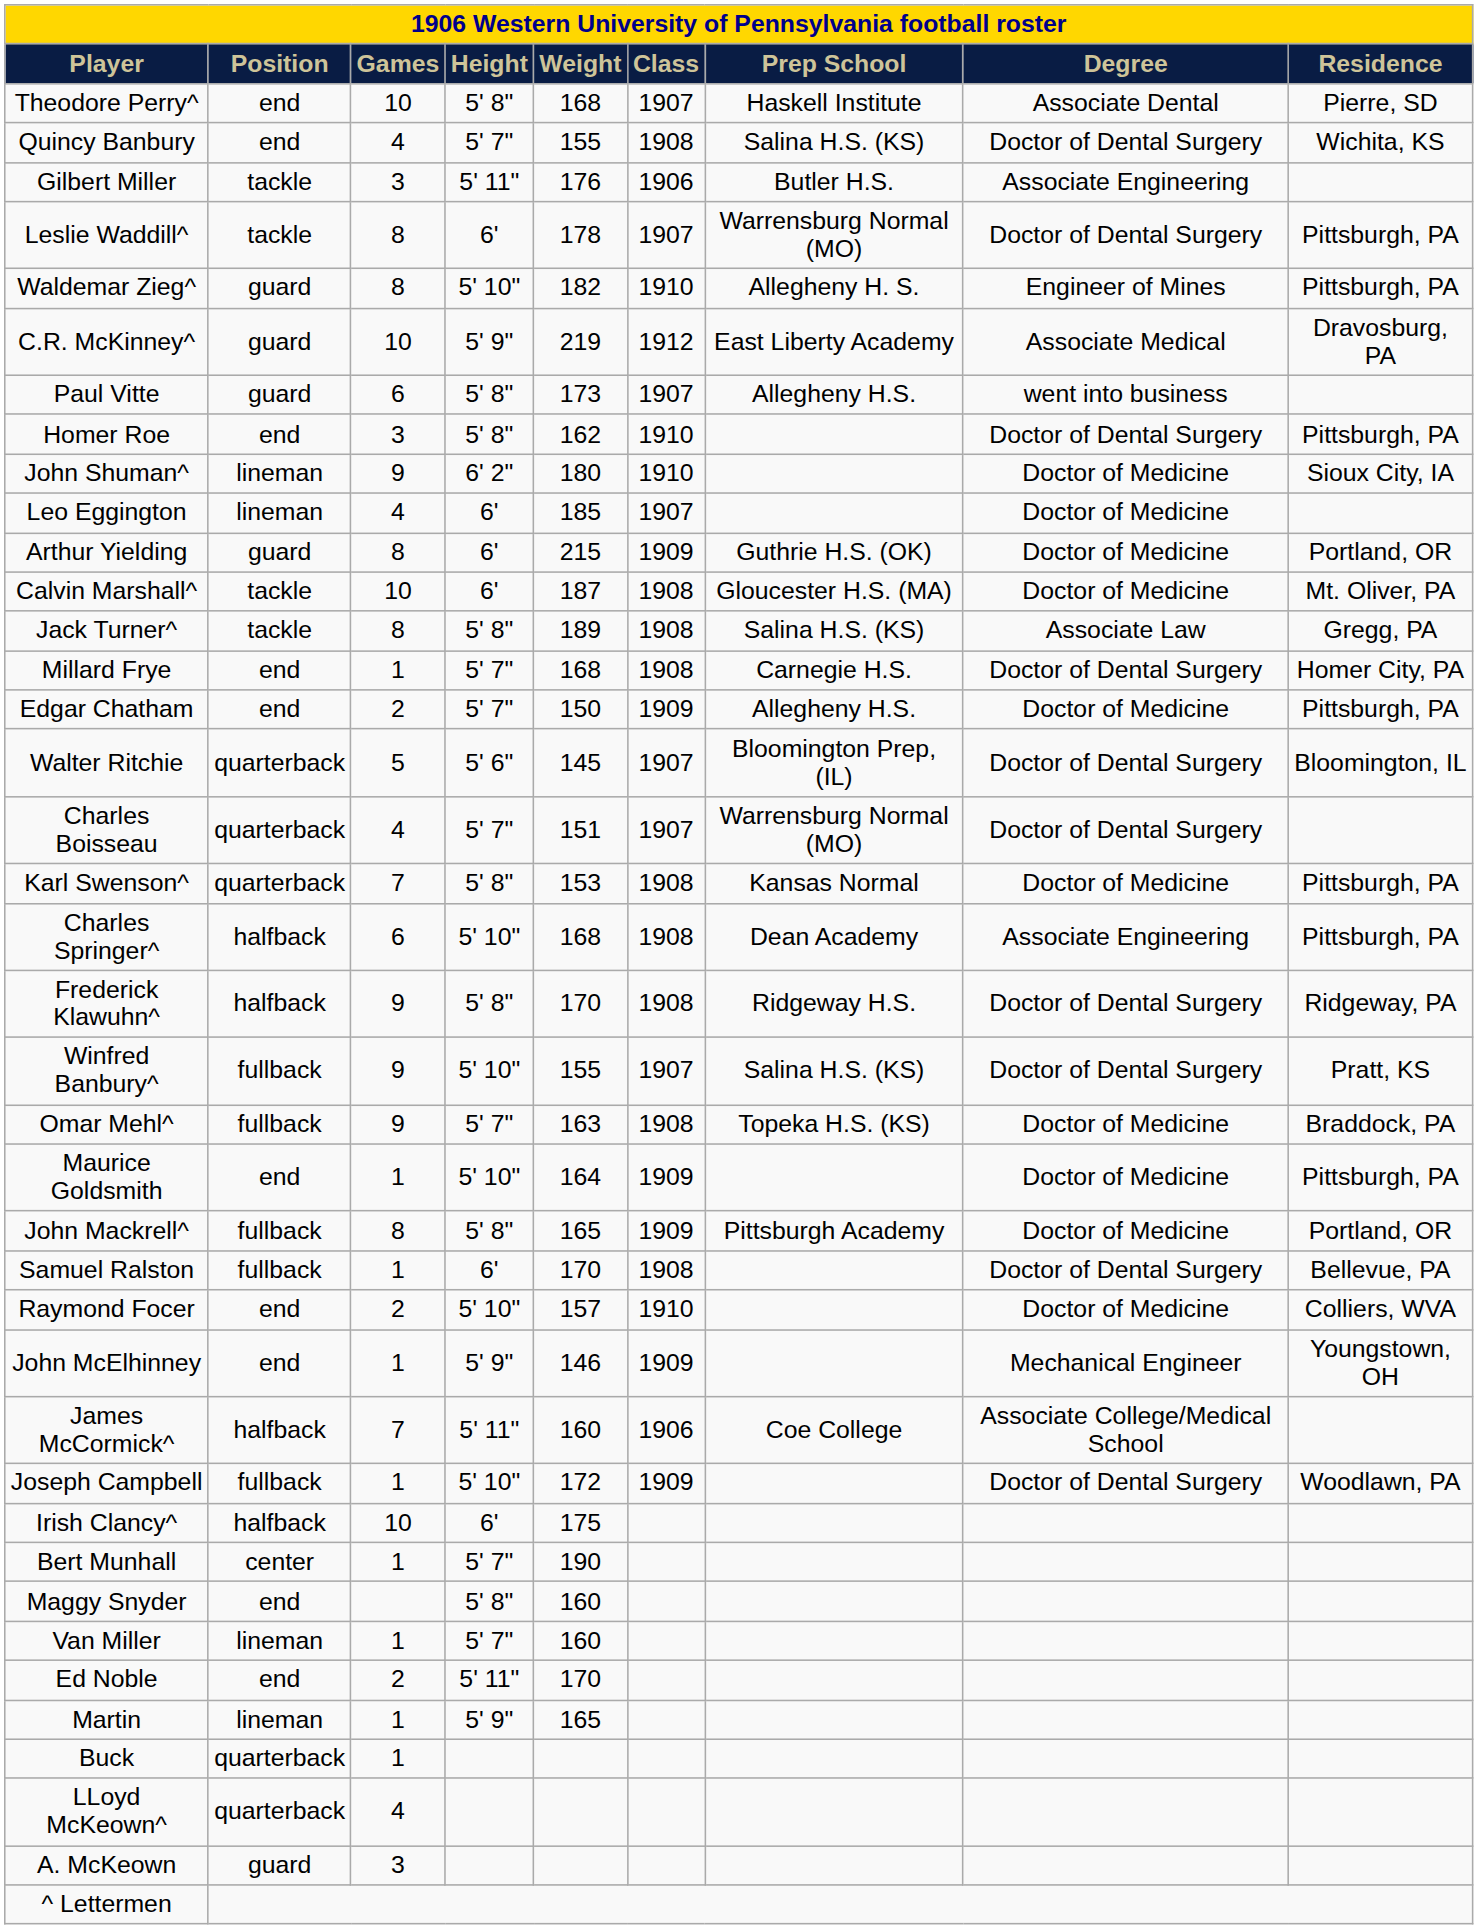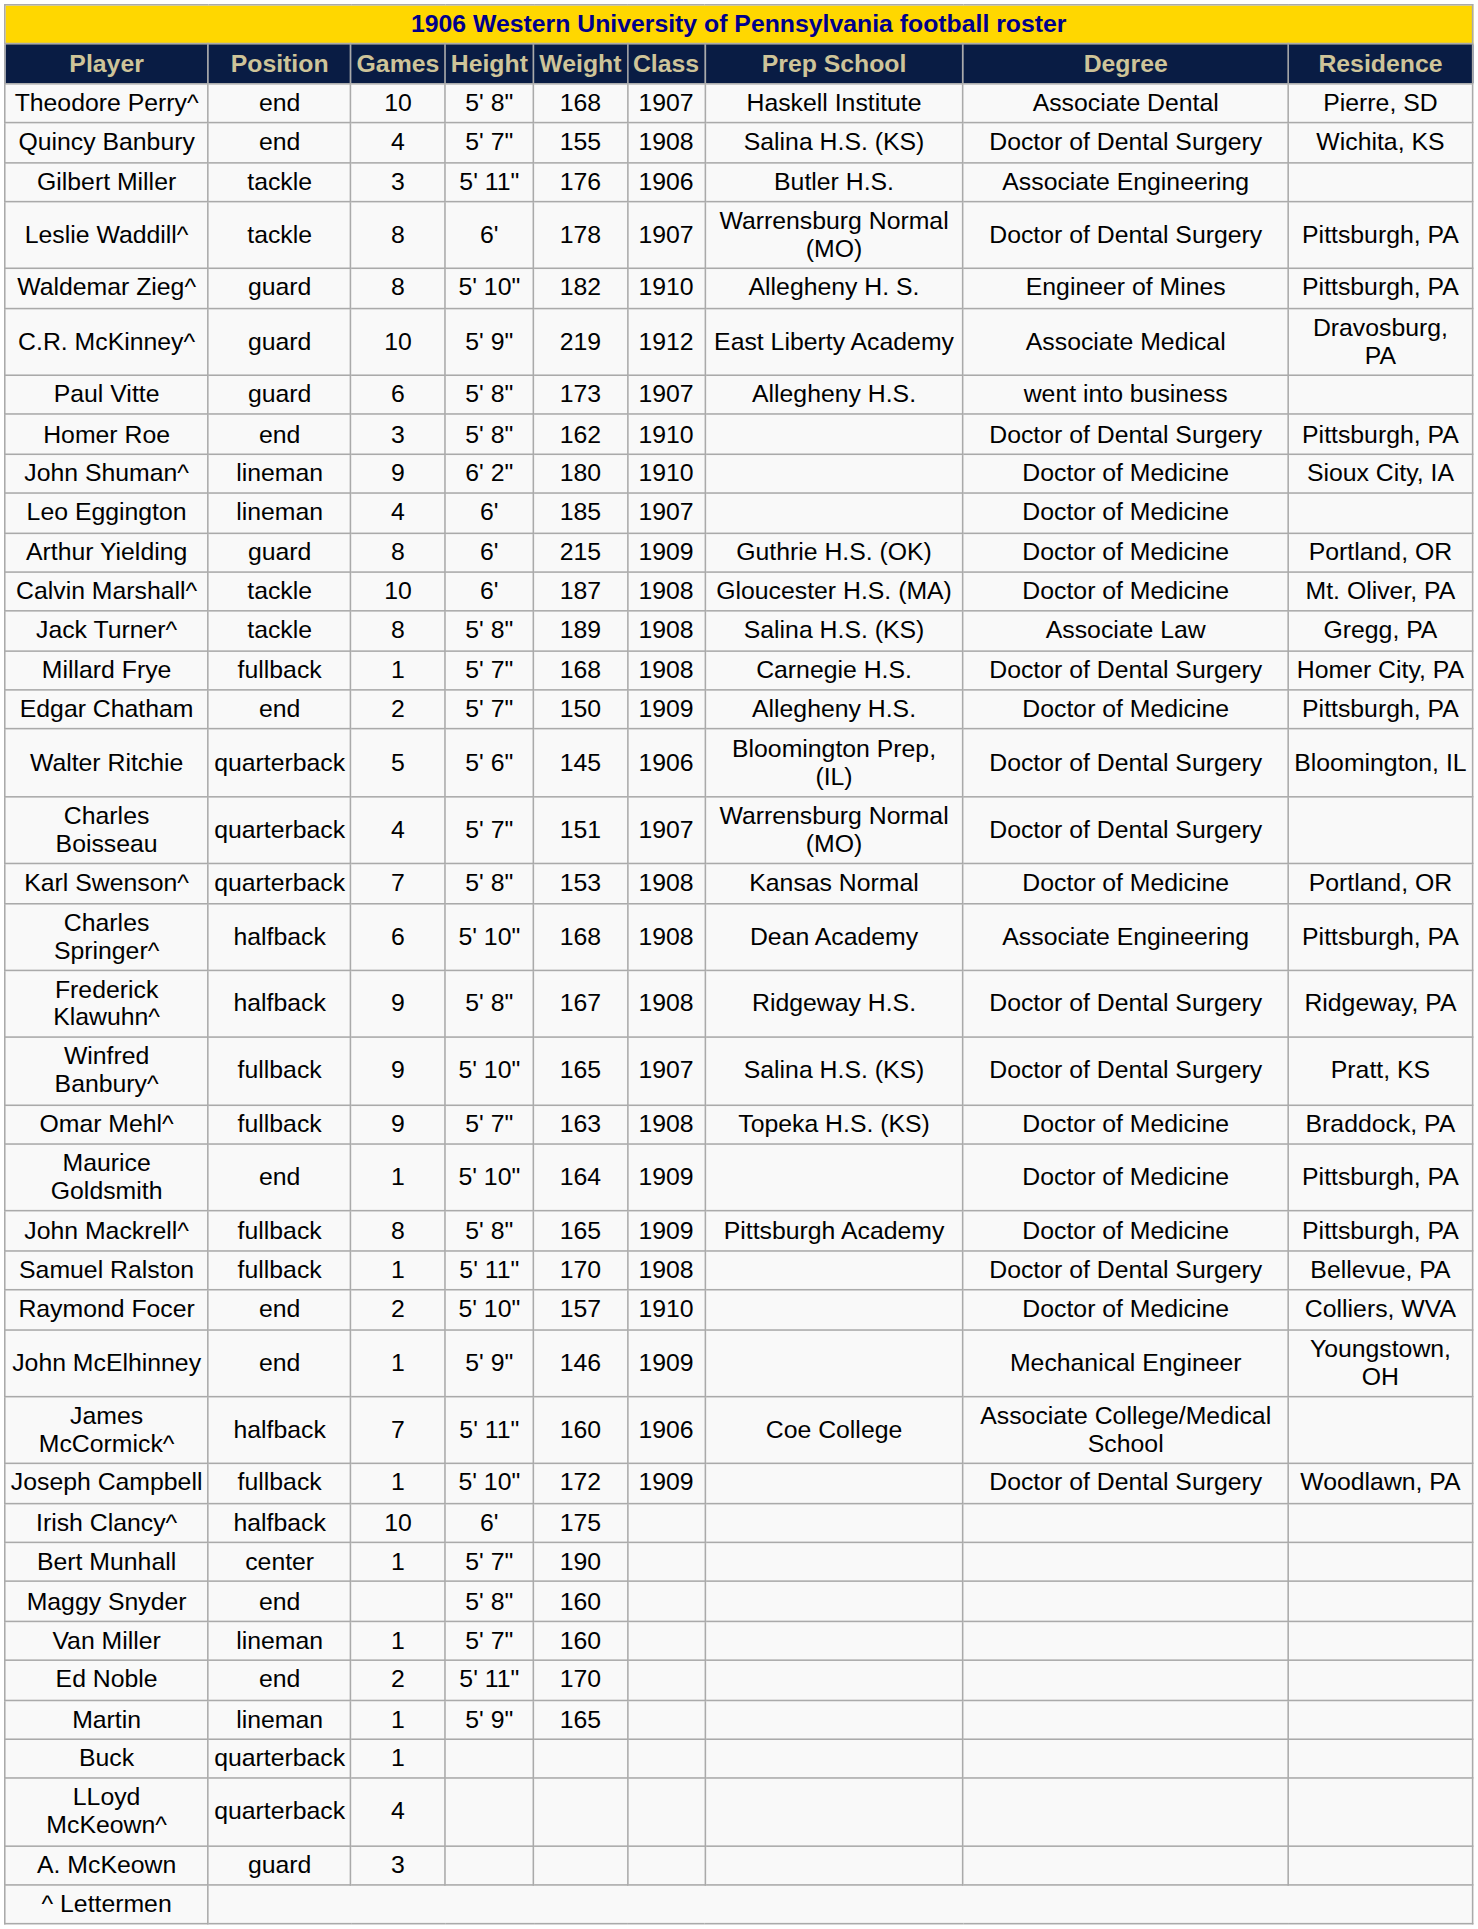 <table class="wikitable collapsible collapsed" style="margin: left; text-align:right; width:75%;">
 <tr>
 <th colspan="10" ; style="background:gold; color:darkblue; text-align: center;"><strong>1906 Western University of Pennsylvania football roster</strong></th>
 </tr>
 <tr align="center"  style="background:#091C44; color:#CEC499;">
 <td><strong>Player</strong></td>
 <td><strong>Position</strong></td>
 <td><strong>Games</strong></td>
 <td><strong>Height</strong></td>
 <td><strong>Weight</strong></td>
 <td><strong>Class</strong></td>
 <td><strong>Prep School</strong></td>
 <td><strong>Degree</strong></td>
 <td><strong>Residence</strong></td>
 </tr>
 <tr align="center" bgcolor="">
 <td>Theodore Perry^</td>
 <td>end</td>
 <td>10</td>
 <td>5' 8"</td>
 <td>168</td>
 <td>1907</td>
 <td>Haskell Institute</td>
 <td>Associate Dental</td>
 <td>Pierre, SD</td>
 </tr>
 <tr align="center" bgcolor="">
 <td>Quincy Banbury</td>
 <td>end</td>
 <td>4</td>
 <td>5' 7"</td>
 <td>155</td>
 <td>1908</td>
 <td>Salina H.S. (KS)</td>
 <td>Doctor of Dental Surgery</td>
 <td>Wichita, KS</td>
 </tr>
 <tr align="center" bgcolor="">
 <td>Gilbert Miller</td>
 <td>tackle</td>
 <td>3</td>
 <td>5' 11"</td>
 <td>176</td>
 <td>1906</td>
 <td>Butler H.S.</td>
 <td>Associate Engineering</td>
 <td></td>
 </tr>
 <tr align="center" bgcolor="">
 <td>Leslie Waddill^</td>
 <td>tackle</td>
 <td>8</td>
 <td>6'</td>
 <td>178</td>
 <td>1907</td>
 <td>Warrensburg Normal (MO)</td>
 <td>Doctor of Dental Surgery</td>
 <td>Pittsburgh, PA</td>
 </tr>
 <tr align="center" bgcolor="">
 <td>Waldemar Zieg^</td>
 <td>guard</td>
 <td>8</td>
 <td>5' 10"</td>
 <td>182</td>
 <td>1910</td>
 <td>Allegheny H. S.</td>
 <td>Engineer of Mines</td>
 <td>Pittsburgh, PA</td>
 </tr>
 <tr align="center" bgcolor="">
 <td>C.R. McKinney^</td>
 <td>guard</td>
 <td>10</td>
 <td>5' 9"</td>
 <td>219</td>
 <td>1912</td>
 <td>East Liberty Academy</td>
 <td>Associate Medical</td>
 <td>Dravosburg, PA</td>
 </tr>
 <tr align="center" bgcolor="">
 <td>Paul Vitte</td>
 <td>guard</td>
 <td>6</td>
 <td>5' 8"</td>
 <td>173</td>
 <td>1907</td>
 <td>Allegheny H.S.</td>
 <td>went into business</td>
 <td></td>
 </tr>
 <tr align="center" bgcolor="">
 <td>Homer Roe</td>
 <td>end</td>
 <td>3</td>
 <td>5' 8"</td>
 <td>162</td>
 <td>1910</td>
 <td></td>
 <td>Doctor of Dental Surgery</td>
 <td>Pittsburgh, PA</td>
 </tr>
 <tr align="center" bgcolor="">
 <td>John Shuman^</td>
 <td>lineman</td>
 <td>9</td>
 <td>6' 2"</td>
 <td>180</td>
 <td>1910</td>
 <td></td>
 <td>Doctor of Medicine</td>
 <td>Sioux City, IA</td>
 </tr>
 <tr align="center" bgcolor="">
 <td>Leo Eggington</td>
 <td>lineman</td>
 <td>4</td>
 <td>6'</td>
 <td>185</td>
 <td>1907</td>
 <td></td>
 <td>Doctor of Medicine</td>
 <td></td>
 </tr>
 <tr align="center" bgcolor="">
 <td>Arthur Yielding</td>
 <td>guard</td>
 <td>8</td>
 <td>6'</td>
 <td>215</td>
 <td>1909</td>
 <td>Guthrie H.S. (OK)</td>
 <td>Doctor of Medicine</td>
 <td>Portland, OR</td>
 </tr>
 <tr align="center" bgcolor="">
 <td>Calvin Marshall^</td>
 <td>tackle</td>
 <td>10</td>
 <td>6'</td>
 <td>187</td>
 <td>1908</td>
 <td>Gloucester H.S. (MA)</td>
 <td>Doctor of Medicine</td>
 <td>Mt. Oliver, PA</td>
 </tr>
 <tr align="center" bgcolor="">
 <td>Jack Turner^</td>
 <td>tackle</td>
 <td>8</td>
 <td>5' 8"</td>
 <td>189</td>
 <td>1908</td>
 <td>Salina H.S. (KS)</td>
 <td>Associate Law</td>
 <td>Gregg, PA</td>
 </tr>
 <tr align="center" bgcolor="">
 <td>Millard Frye</td>
-<td>end</td>
+<td>fullback</td>
 <td>1</td>
 <td>5' 7"</td>
 <td>168</td>
 <td>1908</td>
 <td>Carnegie H.S.</td>
 <td>Doctor of Dental Surgery</td>
 <td>Homer City, PA</td>
 </tr>
 <tr align="center" bgcolor="">
 <td>Edgar Chatham</td>
 <td>end</td>
 <td>2</td>
 <td>5' 7"</td>
 <td>150</td>
 <td>1909</td>
 <td>Allegheny H.S.</td>
 <td>Doctor of Medicine</td>
 <td>Pittsburgh, PA</td>
 </tr>
 <tr align="center" bgcolor="">
 <td>Walter Ritchie</td>
 <td>quarterback</td>
 <td>5</td>
 <td>5' 6"</td>
 <td>145</td>
-<td>1907</td>
+<td>1906</td>
 <td>Bloomington Prep, (IL)</td>
 <td>Doctor of Dental Surgery</td>
 <td>Bloomington, IL</td>
 </tr>
 <tr align="center" bgcolor="">
 <td>Charles Boisseau</td>
 <td>quarterback</td>
 <td>4</td>
 <td>5' 7"</td>
 <td>151</td>
 <td>1907</td>
 <td>Warrensburg Normal (MO)</td>
 <td>Doctor of Dental Surgery</td>
 <td></td>
 </tr>
 <tr align="center" bgcolor="">
 <td>Karl Swenson^</td>
 <td>quarterback</td>
 <td>7</td>
 <td>5' 8"</td>
 <td>153</td>
 <td>1908</td>
 <td>Kansas Normal</td>
 <td>Doctor of Medicine</td>
-<td>Pittsburgh, PA</td>
+<td>Portland, OR</td>
 </tr>
 <tr align="center" bgcolor="">
 <td>Charles Springer^</td>
 <td>halfback</td>
 <td>6</td>
 <td>5' 10"</td>
 <td>168</td>
 <td>1908</td>
 <td>Dean Academy</td>
 <td>Associate Engineering</td>
 <td>Pittsburgh, PA</td>
 </tr>
 <tr align="center" bgcolor="">
 <td>Frederick Klawuhn^</td>
 <td>halfback</td>
 <td>9</td>
 <td>5' 8"</td>
-<td>170</td>
+<td>167</td>
 <td>1908</td>
 <td>Ridgeway H.S.</td>
 <td>Doctor of Dental Surgery</td>
 <td>Ridgeway, PA</td>
 </tr>
 <tr align="center" bgcolor="">
 <td>Winfred Banbury^</td>
 <td>fullback</td>
 <td>9</td>
 <td>5' 10"</td>
-<td>155</td>
+<td>165</td>
 <td>1907</td>
 <td>Salina H.S. (KS)</td>
 <td>Doctor of Dental Surgery</td>
 <td>Pratt, KS</td>
 </tr>
 <tr align="center" bgcolor="">
 <td>Omar Mehl^</td>
 <td>fullback</td>
 <td>9</td>
 <td>5' 7"</td>
 <td>163</td>
 <td>1908</td>
 <td>Topeka H.S. (KS)</td>
 <td>Doctor of Medicine</td>
 <td>Braddock, PA</td>
 </tr>
 <tr align="center" bgcolor="">
 <td>Maurice Goldsmith</td>
 <td>end</td>
 <td>1</td>
 <td>5' 10"</td>
 <td>164</td>
 <td>1909</td>
 <td></td>
 <td>Doctor of Medicine</td>
 <td>Pittsburgh, PA</td>
 </tr>
 <tr align="center" bgcolor="">
 <td>John Mackrell^</td>
 <td>fullback</td>
 <td>8</td>
 <td>5' 8"</td>
 <td>165</td>
 <td>1909</td>
 <td>Pittsburgh Academy</td>
 <td>Doctor of Medicine</td>
-<td>Portland, OR</td>
+<td>Pittsburgh, PA</td>
 </tr>
 <tr align="center" bgcolor="">
 <td>Samuel Ralston</td>
 <td>fullback</td>
 <td>1</td>
-<td>6'</td>
+<td>5' 11"</td>
 <td>170</td>
 <td>1908</td>
 <td></td>
 <td>Doctor of Dental Surgery</td>
 <td>Bellevue, PA</td>
 </tr>
 <tr align="center" bgcolor="">
 <td>Raymond Focer</td>
 <td>end</td>
 <td>2</td>
 <td>5' 10"</td>
 <td>157</td>
 <td>1910</td>
 <td></td>
 <td>Doctor of Medicine</td>
 <td>Colliers, WVA</td>
 </tr>
 <tr align="center" bgcolor="">
 <td>John McElhinney</td>
 <td>end</td>
 <td>1</td>
 <td>5' 9"</td>
 <td>146</td>
 <td>1909</td>
 <td></td>
 <td>Mechanical Engineer</td>
 <td>Youngstown, OH</td>
 </tr>
 <tr align="center" bgcolor="">
 <td>James McCormick^</td>
 <td>halfback</td>
 <td>7</td>
 <td>5' 11"</td>
 <td>160</td>
 <td>1906</td>
 <td>Coe College</td>
 <td>Associate College/Medical School</td>
 <td></td>
 </tr>
 <tr align="center" bgcolor="">
 <td>Joseph Campbell</td>
 <td>fullback</td>
 <td>1</td>
 <td>5' 10"</td>
 <td>172</td>
 <td>1909</td>
 <td></td>
 <td>Doctor of Dental Surgery</td>
 <td>Woodlawn, PA</td>
 </tr>
 <tr align="center" bgcolor="">
 <td>Irish Clancy^</td>
 <td>halfback</td>
 <td>10</td>
 <td>6'</td>
 <td>175</td>
 <td></td>
 <td></td>
 <td></td>
 <td></td>
 </tr>
 <tr align="center" bgcolor="">
 <td>Bert Munhall</td>
 <td>center</td>
 <td>1</td>
 <td>5' 7"</td>
 <td>190</td>
 <td></td>
 <td></td>
 <td></td>
 <td></td>
 </tr>
 <tr align="center" bgcolor="">
 <td>Maggy Snyder</td>
 <td>end</td>
 <td></td>
 <td>5' 8"</td>
 <td>160</td>
 <td></td>
 <td></td>
 <td></td>
 <td></td>
 </tr>
 <tr align="center" bgcolor="">
 <td>Van Miller</td>
 <td>lineman</td>
 <td>1</td>
 <td>5' 7"</td>
 <td>160</td>
 <td></td>
 <td></td>
 <td></td>
 <td></td>
 </tr>
 <tr align="center" bgcolor="">
 <td>Ed Noble</td>
 <td>end</td>
 <td>2</td>
 <td>5' 11"</td>
 <td>170</td>
 <td></td>
 <td></td>
 <td></td>
 <td></td>
 </tr>
 <tr align="center" bgcolor="">
 <td>Martin</td>
 <td>lineman</td>
 <td>1</td>
 <td>5' 9"</td>
 <td>165</td>
 <td></td>
 <td></td>
 <td></td>
 <td></td>
 </tr>
 <tr align="center" bgcolor="">
 <td>Buck</td>
 <td>quarterback</td>
 <td>1</td>
 <td></td>
 <td></td>
 <td></td>
 <td></td>
 <td></td>
 <td></td>
 </tr>
 <tr align="center" bgcolor="">
 <td>LLoyd McKeown^</td>
 <td>quarterback</td>
 <td>4</td>
 <td></td>
 <td></td>
 <td></td>
 <td></td>
 <td></td>
 <td></td>
 </tr>
 <tr align="center" bgcolor="">
 <td>A. McKeown</td>
 <td>guard</td>
 <td>3</td>
 <td></td>
 <td></td>
 <td></td>
 <td></td>
 <td></td>
 <td></td>
 </tr>
 <tr align="center" bgcolor="">
 <td>^ Lettermen</td>
 </tr>
 </table>
